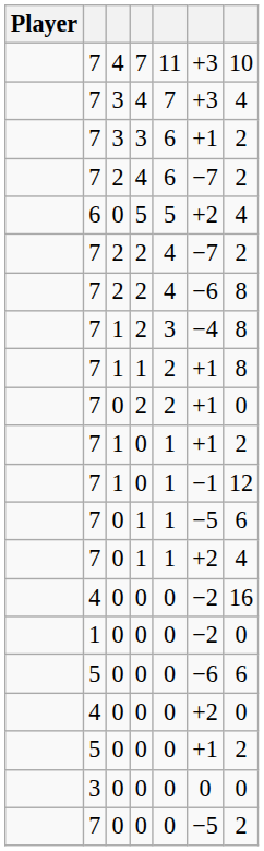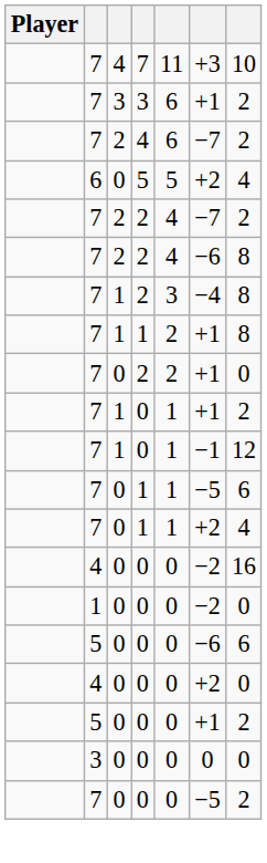 <table class="wikitable sortable" style="text-align:center;">
 <tr>
 <th>Player</th>
 <th></th>
 <th></th>
 <th></th>
 <th></th>
 <th data-sort-type="number"></th>
 <th></th>
 </tr>
 <tr>
 <td></td>
 <td>7</td>
 <td>4</td>
 <td>7</td>
 <td>11</td>
 <td>+3</td>
 <td>10</td>
-</tr>
-<tr>
-<td></td>
-<td>7</td>
-<td>3</td>
-<td>4</td>
-<td>7</td>
-<td>+3</td>
-<td>4</td>
 </tr>
 <tr>
 <td></td>
 <td>7</td>
 <td>3</td>
 <td>3</td>
 <td>6</td>
 <td>+1</td>
 <td>2</td>
 </tr>
 <tr>
 <td></td>
 <td>7</td>
 <td>2</td>
 <td>4</td>
 <td>6</td>
 <td>−7</td>
 <td>2</td>
 </tr>
 <tr>
 <td></td>
 <td>6</td>
 <td>0</td>
 <td>5</td>
 <td>5</td>
 <td>+2</td>
 <td>4</td>
 </tr>
 <tr>
 <td></td>
 <td>7</td>
 <td>2</td>
 <td>2</td>
 <td>4</td>
 <td>−7</td>
 <td>2</td>
 </tr>
 <tr>
 <td></td>
 <td>7</td>
 <td>2</td>
 <td>2</td>
 <td>4</td>
 <td>−6</td>
 <td>8</td>
 </tr>
 <tr>
 <td></td>
 <td>7</td>
 <td>1</td>
 <td>2</td>
 <td>3</td>
 <td>−4</td>
 <td>8</td>
 </tr>
 <tr>
 <td></td>
 <td>7</td>
 <td>1</td>
 <td>1</td>
 <td>2</td>
 <td>+1</td>
 <td>8</td>
 </tr>
 <tr>
 <td></td>
 <td>7</td>
 <td>0</td>
 <td>2</td>
 <td>2</td>
 <td>+1</td>
 <td>0</td>
 </tr>
 <tr>
 <td></td>
 <td>7</td>
 <td>1</td>
 <td>0</td>
 <td>1</td>
 <td>+1</td>
 <td>2</td>
 </tr>
 <tr>
 <td></td>
 <td>7</td>
 <td>1</td>
 <td>0</td>
 <td>1</td>
 <td>−1</td>
 <td>12</td>
 </tr>
 <tr>
 <td></td>
 <td>7</td>
 <td>0</td>
 <td>1</td>
 <td>1</td>
 <td>−5</td>
 <td>6</td>
 </tr>
 <tr>
 <td></td>
 <td>7</td>
 <td>0</td>
 <td>1</td>
 <td>1</td>
 <td>+2</td>
 <td>4</td>
 </tr>
 <tr>
 <td></td>
 <td>4</td>
 <td>0</td>
 <td>0</td>
 <td>0</td>
 <td>−2</td>
 <td>16</td>
 </tr>
 <tr>
 <td></td>
 <td>1</td>
 <td>0</td>
 <td>0</td>
 <td>0</td>
 <td>−2</td>
 <td>0</td>
 </tr>
 <tr>
 <td></td>
 <td>5</td>
 <td>0</td>
 <td>0</td>
 <td>0</td>
 <td>−6</td>
 <td>6</td>
 </tr>
 <tr>
 <td></td>
 <td>4</td>
 <td>0</td>
 <td>0</td>
 <td>0</td>
 <td>+2</td>
 <td>0</td>
 </tr>
 <tr>
 <td></td>
 <td>5</td>
 <td>0</td>
 <td>0</td>
 <td>0</td>
 <td>+1</td>
 <td>2</td>
 </tr>
 <tr>
 <td></td>
 <td>3</td>
 <td>0</td>
 <td>0</td>
 <td>0</td>
 <td>0</td>
 <td>0</td>
 </tr>
 <tr>
 <td></td>
 <td>7</td>
 <td>0</td>
 <td>0</td>
 <td>0</td>
 <td>−5</td>
 <td>2</td>
 </tr>
 </table>
